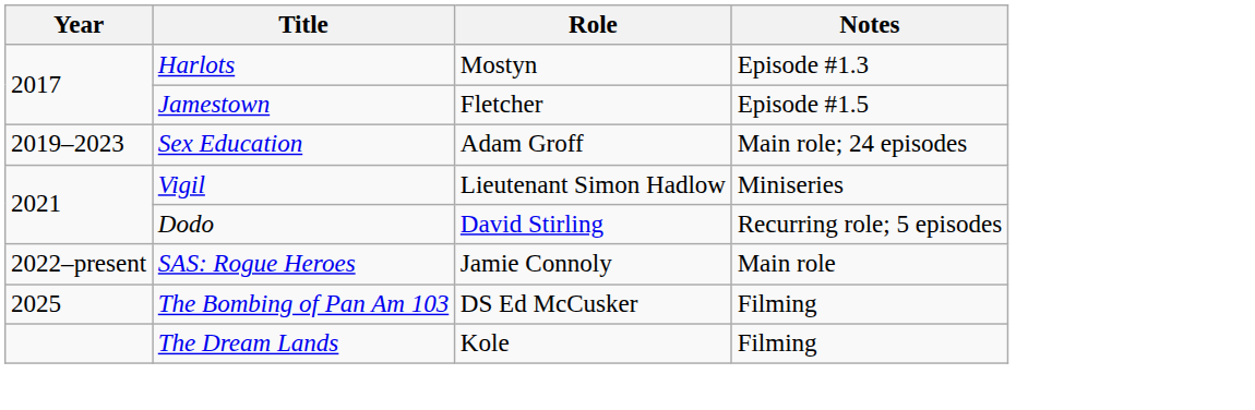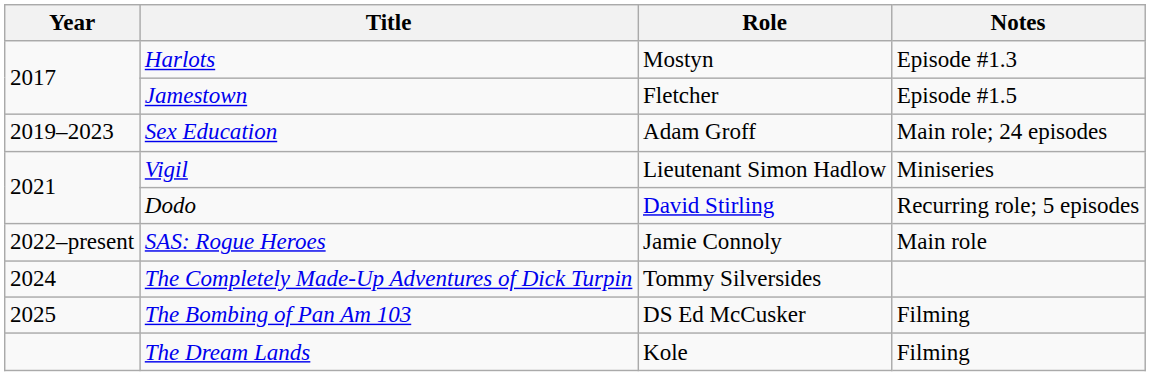 <table class="wikitable">
 <tr>
 <th>Year</th>
 <th>Title</th>
 <th>Role</th>
 <th>Notes</th>
 </tr>
 <tr>
 <td rowspan="2">2017</td>
 <td><em><a href='#'>Harlots</a></em></td>
 <td>Mostyn</td>
 <td>Episode #1.3</td>
 </tr>
 <tr>
 <td><em><a href='#'>Jamestown</a></em></td>
 <td>Fletcher</td>
 <td>Episode #1.5</td>
 </tr>
 <tr>
 <td>2019–2023</td>
 <td><em><a href='#'>Sex Education</a></em></td>
 <td>Adam Groff</td>
 <td>Main role; 24 episodes</td>
 </tr>
 <tr>
 <td rowspan="2">2021</td>
 <td><em><a href='#'>Vigil</a></em></td>
 <td>Lieutenant Simon Hadlow</td>
 <td>Miniseries</td>
 </tr>
 <tr>
 <td><em>Dodo</em></td>
 <td><a href='#'>David Stirling</a></td>
 <td>Recurring role; 5 episodes</td>
 </tr>
 <tr>
 <td>2022–present</td>
 <td><em><a href='#'>SAS: Rogue Heroes</a></em></td>
 <td>Jamie Connoly</td>
 <td>Main role</td>
 </tr>
 <tr>
+<td>2024</td>
+<td><em><a href='#'>The Completely Made-Up Adventures of Dick Turpin</a></em></td>
+<td>Tommy Silversides</td>
+<td></td>
+</tr>
+<tr>
 <td>2025</td>
 <td><em><a href='#'>The Bombing of Pan Am 103</a></em></td>
 <td>DS Ed McCusker</td>
 <td>Filming</td>
 </tr>
 <tr>
 <td></td>
 <td><em><a href='#'>The Dream Lands</a></em></td>
 <td>Kole</td>
 <td>Filming</td>
 </tr>
 </table>
